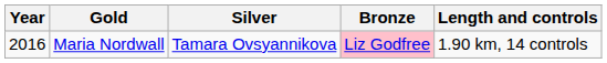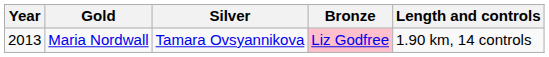 <table class="wikitable">
 <tr>
 <th>Year</th>
 <th>Gold</th>
 <th>Silver</th>
 <th>Bronze</th>
 <th>Length and controls</th>
 </tr>
 <tr>
-<td>2016</td>
+<td>2013</td>
 <td> <a href='#'>Maria Nordwall</a></td>
 <td> <a href='#'>Tamara Ovsyannikova</a></td>
 <td style="background: pink;"> <a href='#'>Liz Godfree</a></td>
 <td>1.90 km, 14 controls</td>
 </tr>
 </table>
